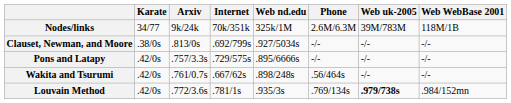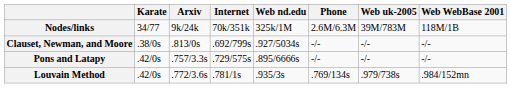 <table border="1" class="wikitable">
 <tr>
 <th></th>
 <th>Karate</th>
 <th>Arxiv</th>
 <th>Internet</th>
 <th>Web nd.edu</th>
 <th>Phone</th>
 <th>Web uk-2005</th>
 <th>Web WebBase 2001</th>
 </tr>
 <tr>
 <th>Nodes/links</th>
 <td>34/77</td>
 <td>9k/24k</td>
 <td>70k/351k</td>
 <td>325k/1M</td>
 <td>2.6M/6.3M</td>
 <td>39M/783M</td>
 <td>118M/1B</td>
 </tr>
 <tr>
 <th>Clauset, Newman, and Moore</th>
 <td>.38/0s</td>
 <td>.813/0s</td>
 <td>.692/799s</td>
 <td>.927/5034s</td>
 <td>-/-</td>
 <td>-/-</td>
 <td>-/-</td>
 </tr>
 <tr>
 <th>Pons and Latapy</th>
 <td>.42/0s</td>
 <td>.757/3.3s</td>
 <td>.729/575s</td>
 <td>.895/6666s</td>
 <td>-/-</td>
 <td>-/-</td>
 <td>-/-</td>
 </tr>
 <tr>
-<th>Wakita and Tsurumi</th>
-<td>.42/0s</td>
-<td>.761/0.7s</td>
-<td>.667/62s</td>
-<td>.898/248s</td>
-<td>.56/464s</td>
-<td>-/-</td>
-<td>-/-</td>
-</tr>
-<tr>
 <th>Louvain Method</th>
 <td>.42/0s</td>
 <td>.772/3.6s</td>
 <td>.781/1s</td>
 <td>.935/3s</td>
 <td>.769/134s</td>
-<td><strong>.979/738s</strong></td>
+<td>.979/738s</td>
 <td>.984/152mn</td>
 </tr>
 </table>
